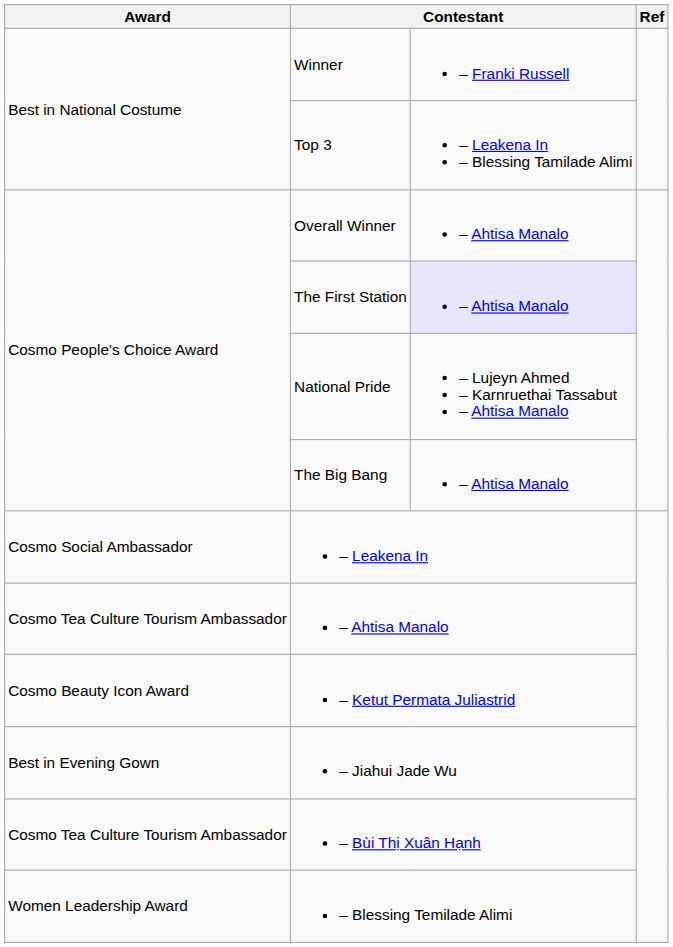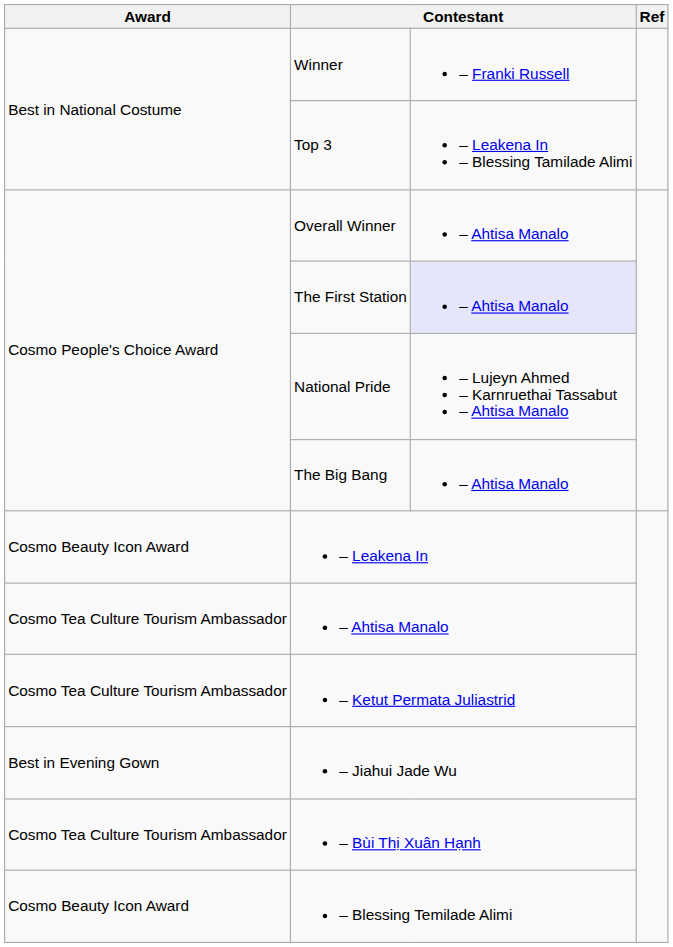 <table class="wikitable sortable" style="font-size: 85%;">
 <tr>
 <th>Award</th>
 <th colspan="2">Contestant</th>
 <th>Ref</th>
 </tr>
 <tr>
 <td rowspan="2">Best in National Costume</td>
 <td>Winner</td>
 <td><br><ul><li> – <a href='#'>Franki Russell</a></li></ul></td>
 <td rowspan="2"></td>
 </tr>
 <tr>
 <td>Top 3</td>
 <td><br><ul><li> – <a href='#'>Leakena In</a></li><li> – Blessing Tamilade Alimi</li></ul></td>
 </tr>
 <tr>
 <td rowspan="4">Cosmo People's Choice Award</td>
 <td>Overall Winner</td>
 <td><br><ul><li> – <a href='#'>Ahtisa Manalo</a></li></ul></td>
 <td rowspan="4"></td>
 </tr>
 <tr>
 <td>The First Station</td>
 <td style="background: lavender;"><br><ul><li> – <a href='#'>Ahtisa Manalo</a></li></ul></td>
 </tr>
 <tr>
 <td>National Pride</td>
 <td><br><ul><li> – Lujeyn Ahmed</li><li> – Karnruethai Tassabut</li><li> – <a href='#'>Ahtisa Manalo</a></li></ul></td>
 </tr>
 <tr>
 <td>The Big Bang</td>
 <td><br><ul><li> – <a href='#'>Ahtisa Manalo</a></li></ul></td>
 </tr>
 <tr>
-<td>Cosmo Social Ambassador</td>
+<td>Cosmo Beauty Icon Award</td>
 <td colspan="2"><br><ul><li> – <a href='#'>Leakena In</a></li></ul></td>
 <td rowspan="6"></td>
 </tr>
 <tr>
 <td>Cosmo Tea Culture Tourism Ambassador</td>
 <td colspan="2"><br><ul><li> – <a href='#'>Ahtisa Manalo</a></li></ul></td>
 </tr>
 <tr>
-<td>Cosmo Beauty Icon Award</td>
+<td>Cosmo Tea Culture Tourism Ambassador</td>
 <td colspan="2"><br><ul><li> – <a href='#'>Ketut Permata Juliastrid</a></li></ul></td>
 </tr>
 <tr>
 <td>Best in Evening Gown</td>
 <td colspan="2"><br><ul><li> – Jiahui Jade Wu</li></ul></td>
 </tr>
 <tr>
 <td>Cosmo Tea Culture Tourism Ambassador</td>
 <td colspan="2"><br><ul><li> – <a href='#'>Bùi Thị Xuân Hạnh</a></li></ul></td>
 </tr>
 <tr>
-<td>Women Leadership Award</td>
+<td>Cosmo Beauty Icon Award</td>
 <td colspan="2"><br><ul><li> – Blessing Temilade Alimi</li></ul></td>
 </tr>
 </table>
